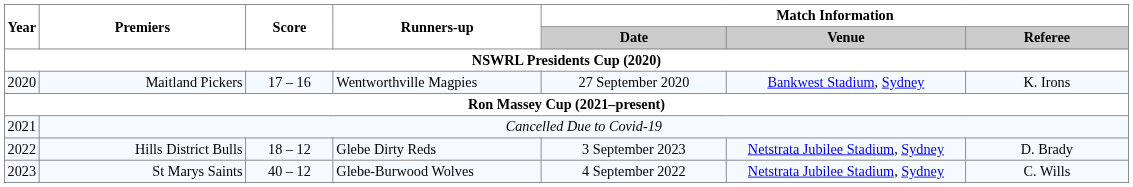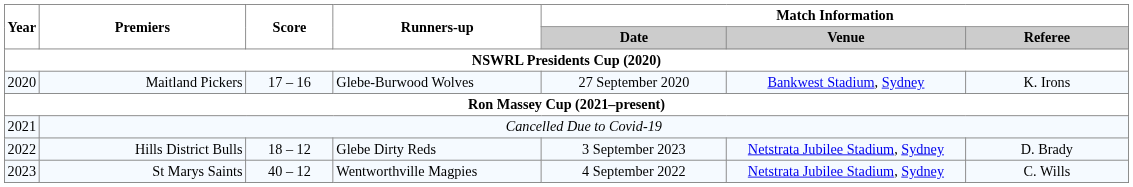 <table border="1" cellpadding="3" cellspacing="0" width="100%" style="border-collapse:collapse;  text-align:center;">
 <tr>
 <th rowspan="2">Year</th>
 <th rowspan="2" width="19%">Premiers</th>
 <th rowspan="2" width="8%">Score</th>
 <th rowspan="2" width="19%">Runners-up</th>
 <th colspan="3">Match Information</th>
 </tr>
 <tr style="background:#CCCCCC">
 <th width="17%">Date</th>
 <th width="22%">Venue</th>
 <th width="50%">Referee</th>
 </tr>
 <tr>
 <th colspan="7">NSWRL Presidents Cup (2020)</th>
 </tr>
 <tr style="text-align:center; background:#f5faff;">
 <td>2020</td>
 <td align="right">Maitland Pickers </td>
 <td>17 – 16</td>
-<td align="left"> Wentworthville Magpies</td>
+<td align="left"> Glebe-Burwood Wolves</td>
 <td>27 September 2020</td>
 <td><a href='#'>Bankwest Stadium</a>, <a href='#'>Sydney</a></td>
 <td>K. Irons</td>
 </tr>
 <tr>
 <th colspan="7">Ron Massey Cup (2021–present)</th>
 </tr>
 <tr style="text-align:center; background:#f5faff;">
 <td>2021</td>
 <td colspan="6"><em>Cancelled Due to Covid-19</em></td>
 </tr>
 <tr style="text-align:center; background:#f5faff;">
 <td>2022</td>
 <td align="right">Hills District Bulls </td>
 <td>18 – 12</td>
 <td align="left"> Glebe Dirty Reds</td>
 <td>3 September 2023</td>
 <td><a href='#'>Netstrata Jubilee Stadium</a>, <a href='#'>Sydney</a></td>
 <td>D. Brady</td>
 </tr>
 <tr style="text-align:center; background:#f5faff;">
 <td>2023</td>
 <td align="right">St Marys Saints </td>
 <td>40 – 12</td>
-<td align="left"> Glebe-Burwood Wolves</td>
+<td align="left"> Wentworthville Magpies</td>
 <td>4 September 2022</td>
 <td><a href='#'>Netstrata Jubilee Stadium</a>, <a href='#'>Sydney</a></td>
 <td>C. Wills</td>
 </tr>
 </table>
